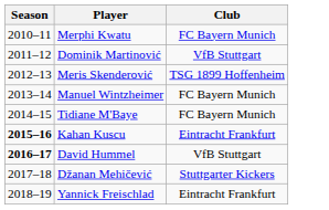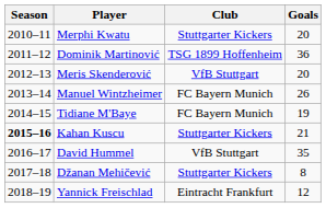 <table class="wikitable sortable">
 <tr>
 <th>Season</th>
 <th>Player</th>
 <th>Club</th>
+<th>Goals</th>
 </tr>
 <tr align="center">
 <td align="left">2010–11</td>
 <td align="left"><a href='#'>Merphi Kwatu</a></td>
-<td><a href='#'>FC Bayern Munich</a></td>
+<td><a href='#'>Stuttgarter Kickers</a></td>
+<td>20</td>
 </tr>
 <tr align="center">
 <td align="left">2011–12</td>
 <td align="left"><a href='#'>Dominik Martinović</a></td>
-<td><a href='#'>VfB Stuttgart</a></td>
+<td><a href='#'>TSG 1899 Hoffenheim</a></td>
+<td>36</td>
 </tr>
 <tr align="center">
 <td align="left">2012–13</td>
 <td align="left"><a href='#'>Meris Skenderović</a></td>
-<td><a href='#'>TSG 1899 Hoffenheim</a></td>
+<td><a href='#'>VfB Stuttgart</a></td>
+<td>20</td>
 </tr>
 <tr align="center">
 <td align="left">2013–14</td>
 <td align="left"><a href='#'>Manuel Wintzheimer</a></td>
 <td>FC Bayern Munich</td>
+<td>26</td>
 </tr>
 <tr align="center">
 <td align="left">2014–15</td>
 <td align="left"><a href='#'>Tidiane M'Baye</a></td>
 <td>FC Bayern Munich</td>
+<td>19</td>
 </tr>
 <tr align="center">
 <td align="left"><strong>2015–16</strong></td>
 <td align="left"><a href='#'>Kahan Kuscu</a></td>
-<td><a href='#'>Eintracht Frankfurt</a></td>
+<td><a href='#'>Stuttgarter Kickers</a></td>
+<td>21</td>
 </tr>
 <tr align="center">
-<td align="left"><strong>2016–17</strong></td>
+<td align="left">2016–17</td>
 <td align="left"><a href='#'>David Hummel</a></td>
 <td>VfB Stuttgart</td>
+<td>35</td>
 </tr>
 <tr align="center">
 <td align="left">2017–18</td>
 <td align="left"><a href='#'>Džanan Mehičević</a></td>
 <td><a href='#'>Stuttgarter Kickers</a></td>
+<td>8</td>
 </tr>
 <tr align="center">
 <td align="left">2018–19</td>
 <td align="left"><a href='#'>Yannick Freischlad</a></td>
 <td>Eintracht Frankfurt</td>
+<td>12</td>
 </tr>
 </table>
